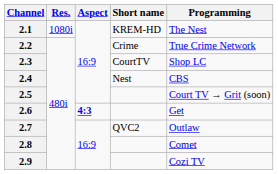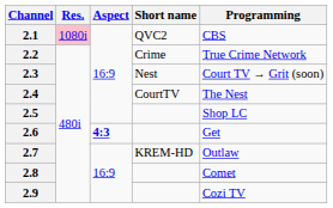 <table class="wikitable">
 <tr>
 <th scope = "col"><a href='#'>Channel</a></th>
 <th scope = "col"><a href='#'>Res.</a></th>
 <th scope = "col"><a href='#'>Aspect</a></th>
 <th scope = "col">Short name</th>
 <th scope = "col">Programming</th>
 </tr>
 <tr>
 <th scope = "row">2.1</th>
-<td><a href='#'>1080i</a></td>
+<td style="background: pink;"><a href='#'>1080i</a></td>
 <td rowspan=5><a href='#'>16:9</a></td>
-<td>KREM-HD</td>
-<td><a href='#'>The Nest</a></td>
+<td>QVC2</td>
+<td><a href='#'>CBS</a></td>
 </tr>
 <tr>
 <th scope = "row">2.2</th>
 <td rowspan="8"><a href='#'>480i</a></td>
 <td>Crime</td>
 <td><a href='#'>True Crime Network</a></td>
 </tr>
 <tr>
 <th scope = "row">2.3</th>
-<td>CourtTV</td>
-<td><a href='#'>Shop LC</a></td>
+<td>Nest</td>
+<td><a href='#'>Court TV</a> → <a href='#'>Grit</a> (soon)</td>
 </tr>
 <tr>
 <th scope = "row">2.4</th>
-<td>Nest</td>
-<td><a href='#'>CBS</a></td>
+<td>CourtTV</td>
+<td><a href='#'>The Nest</a></td>
 </tr>
 <tr>
 <th scope = "row">2.5</th>
 <td></td>
-<td><a href='#'>Court TV</a> → <a href='#'>Grit</a> (soon)</td>
+<td><a href='#'>Shop LC</a></td>
 </tr>
 <tr>
 <th scope = "row">2.6</th>
 <td><strong><a href='#'>4:3</a></strong></td>
 <td></td>
 <td><a href='#'>Get</a></td>
 </tr>
 <tr>
 <th scope = "row">2.7</th>
 <td rowspan=3><a href='#'>16:9</a></td>
-<td>QVC2</td>
+<td>KREM-HD</td>
 <td><a href='#'>Outlaw</a></td>
 </tr>
 <tr>
 <th scope = "row">2.8</th>
 <td></td>
 <td><a href='#'>Comet</a></td>
 </tr>
 <tr>
 <th scope = "row">2.9</th>
 <td></td>
 <td><a href='#'>Cozi TV</a></td>
 </tr>
 </table>
